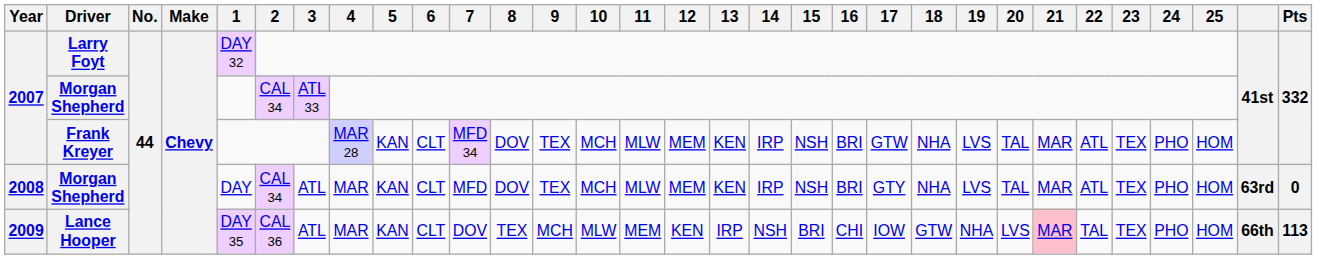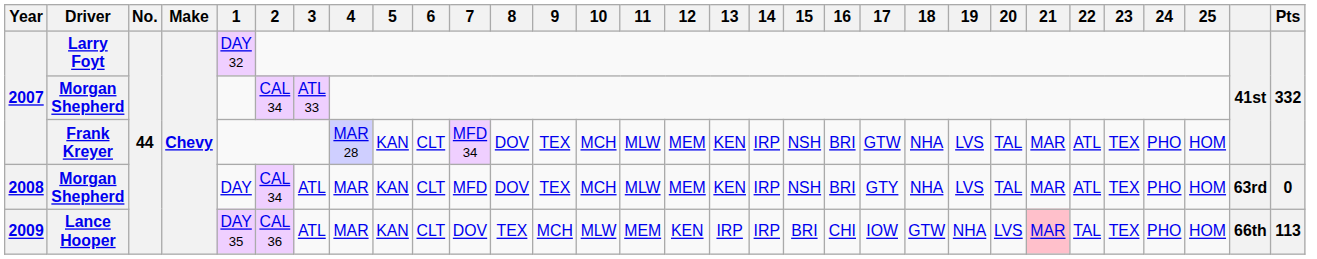 <table class="wikitable" style="text-align:center; font-size:75%">
 <tr>
 <th>Year</th>
 <th>Driver</th>
 <th>No.</th>
 <th>Make</th>
 <th>1</th>
 <th>2</th>
 <th>3</th>
 <th>4</th>
 <th>5</th>
 <th>6</th>
 <th>7</th>
 <th>8</th>
 <th>9</th>
 <th>10</th>
 <th>11</th>
 <th>12</th>
 <th>13</th>
 <th>14</th>
 <th>15</th>
 <th>16</th>
 <th>17</th>
 <th>18</th>
 <th>19</th>
 <th>20</th>
 <th>21</th>
 <th>22</th>
 <th>23</th>
 <th>24</th>
 <th>25</th>
 <th></th>
 <th>Pts</th>
 </tr>
 <tr>
 <th rowspan=3><a href='#'>2007</a></th>
 <th><a href='#'>Larry Foyt</a></th>
 <th rowspan=5>44</th>
 <th rowspan=5><a href='#'>Chevy</a></th>
 <td style="background:#EFCFFF;"><a href='#'>DAY</a><br><small>32</small></td>
 <td colspan=24></td>
 <th rowspan=3>41st</th>
 <th rowspan=3>332</th>
 </tr>
 <tr>
 <th><a href='#'>Morgan Shepherd</a></th>
 <td></td>
 <td style="background:#EFCFFF;"><a href='#'>CAL</a><br><small>34</small></td>
 <td style="background:#EFCFFF;"><a href='#'>ATL</a><br><small>33</small></td>
 <td colspan=22></td>
 </tr>
 <tr>
 <th><a href='#'>Frank Kreyer</a></th>
 <td colspan=3></td>
 <td style="background:#CFCFFF;"><a href='#'>MAR</a><br><small>28</small></td>
 <td><a href='#'>KAN</a></td>
 <td><a href='#'>CLT</a></td>
 <td style="background:#EFCFFF;"><a href='#'>MFD</a><br><small>34</small></td>
 <td><a href='#'>DOV</a></td>
 <td><a href='#'>TEX</a></td>
 <td><a href='#'>MCH</a></td>
 <td><a href='#'>MLW</a></td>
 <td><a href='#'>MEM</a></td>
 <td><a href='#'>KEN</a></td>
 <td><a href='#'>IRP</a></td>
 <td><a href='#'>NSH</a></td>
 <td><a href='#'>BRI</a></td>
 <td><a href='#'>GTW</a></td>
 <td><a href='#'>NHA</a></td>
 <td><a href='#'>LVS</a></td>
 <td><a href='#'>TAL</a></td>
 <td><a href='#'>MAR</a></td>
 <td><a href='#'>ATL</a></td>
 <td><a href='#'>TEX</a></td>
 <td><a href='#'>PHO</a></td>
 <td><a href='#'>HOM</a></td>
 </tr>
 <tr>
 <th><a href='#'>2008</a></th>
 <th><a href='#'>Morgan Shepherd</a></th>
 <td><a href='#'>DAY</a></td>
 <td style="background:#EFCFFF;"><a href='#'>CAL</a><br><small>34</small></td>
 <td><a href='#'>ATL</a></td>
 <td><a href='#'>MAR</a></td>
 <td><a href='#'>KAN</a></td>
 <td><a href='#'>CLT</a></td>
 <td><a href='#'>MFD</a></td>
 <td><a href='#'>DOV</a></td>
 <td><a href='#'>TEX</a></td>
 <td><a href='#'>MCH</a></td>
 <td><a href='#'>MLW</a></td>
 <td><a href='#'>MEM</a></td>
 <td><a href='#'>KEN</a></td>
 <td><a href='#'>IRP</a></td>
 <td><a href='#'>NSH</a></td>
 <td><a href='#'>BRI</a></td>
 <td><a href='#'>GTY</a></td>
 <td><a href='#'>NHA</a></td>
 <td><a href='#'>LVS</a></td>
 <td><a href='#'>TAL</a></td>
 <td><a href='#'>MAR</a></td>
 <td><a href='#'>ATL</a></td>
 <td><a href='#'>TEX</a></td>
 <td><a href='#'>PHO</a></td>
 <td><a href='#'>HOM</a></td>
 <th>63rd</th>
 <th>0</th>
 </tr>
 <tr>
 <th><a href='#'>2009</a></th>
 <th><a href='#'>Lance Hooper</a></th>
 <td style="background:#EFCFFF;"><a href='#'>DAY</a><br><small>35</small></td>
 <td style="background:#EFCFFF;"><a href='#'>CAL</a><br><small>36</small></td>
 <td><a href='#'>ATL</a></td>
 <td><a href='#'>MAR</a></td>
 <td><a href='#'>KAN</a></td>
 <td><a href='#'>CLT</a></td>
 <td><a href='#'>DOV</a></td>
 <td><a href='#'>TEX</a></td>
 <td><a href='#'>MCH</a></td>
 <td><a href='#'>MLW</a></td>
 <td><a href='#'>MEM</a></td>
 <td><a href='#'>KEN</a></td>
 <td><a href='#'>IRP</a></td>
-<td><a href='#'>NSH</a></td>
+<td><a href='#'>IRP</a></td>
 <td><a href='#'>BRI</a></td>
 <td><a href='#'>CHI</a></td>
 <td><a href='#'>IOW</a></td>
 <td><a href='#'>GTW</a></td>
 <td><a href='#'>NHA</a></td>
 <td><a href='#'>LVS</a></td>
 <td style="background: pink;"><a href='#'>MAR</a></td>
 <td><a href='#'>TAL</a></td>
 <td><a href='#'>TEX</a></td>
 <td><a href='#'>PHO</a></td>
 <td><a href='#'>HOM</a></td>
 <th>66th</th>
 <th>113</th>
 </tr>
 </table>
